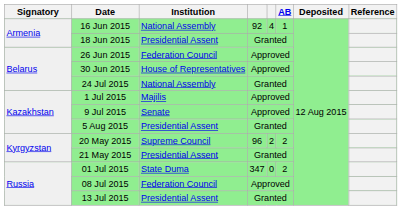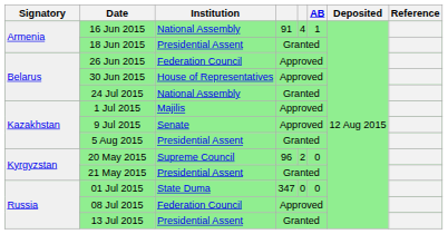 <table class="wikitable" style="font-size:90%">
 <tr>
 <th style="width:100px;">Signatory</th>
 <th style="width:100px">Date</th>
 <th>Institution</th>
 <th></th>
 <th></th>
 <th><a href='#'>AB</a></th>
 <th>Deposited</th>
 <th>Reference</th>
 </tr>
 <tr style="background:lightgreen;">
 <td rowspan="2" style="background:#F0F0F0"> <a href='#'>Armenia</a></td>
 <td style="text-align:center">16 Jun 2015</td>
 <td><a href='#'>National Assembly</a></td>
-<td style="text-align:center">92</td>
+<td style="text-align:center">91</td>
 <td style="text-align:center">4</td>
 <td style="text-align:center">1</td>
 <td rowspan="13" style="text-align:center">12 Aug 2015</td>
 <th></th>
 </tr>
 <tr style="background:lightgreen;">
 <td style="text-align:center">18 Jun 2015</td>
 <td><a href='#'>Presidential Assent</a></td>
 <td colspan="3" style="text-align:center">Granted</td>
 <th></th>
 </tr>
 <tr style="background:lightgreen;">
 <td rowspan="3" style="background:#F0F0F0"> <a href='#'>Belarus</a></td>
 <td style="text-align:center">26 Jun 2015</td>
 <td><a href='#'>Federation Council</a></td>
 <td colspan="3" style="text-align:center">Approved</td>
 <th></th>
 </tr>
 <tr style="background:lightgreen;">
 <td style="text-align:center">30 Jun 2015</td>
 <td><a href='#'>House of Representatives</a></td>
 <td colspan="3" style="text-align:center">Approved</td>
 <th></th>
 </tr>
 <tr style="background:lightgreen;">
 <td style="text-align:center">24 Jul 2015</td>
 <td><a href='#'>National Assembly</a></td>
 <td style="text-align:center" colspan="3">Granted</td>
 <th></th>
 </tr>
 <tr style="background:lightgreen;">
 <td rowspan="3" style="background:#F0F0F0"> <a href='#'>Kazakhstan</a></td>
 <td style="text-align:center">1 Jul 2015</td>
 <td><a href='#'>Majilis</a></td>
 <td colspan="3" style="text-align:center">Approved</td>
 <th></th>
 </tr>
 <tr style="background:lightgreen;">
 <td style="text-align:center">9 Jul 2015</td>
 <td><a href='#'>Senate</a></td>
 <td colspan="3" style="text-align:center">Approved</td>
 <th></th>
 </tr>
 <tr style="background:lightgreen;">
 <td style="text-align:center">5 Aug 2015</td>
 <td><a href='#'>Presidential Assent</a></td>
 <td style="text-align:center" colspan="3">Granted</td>
 <th></th>
 </tr>
 <tr style="background:lightgreen;">
 <td rowspan="2" style="background:#F0F0F0"> <a href='#'>Kyrgyzstan</a></td>
 <td style="text-align:center">20 May 2015</td>
 <td><a href='#'>Supreme Council</a></td>
 <td style="text-align:center">96</td>
 <td style="text-align:center">2</td>
-<td style="text-align:center">2</td>
+<td style="text-align:center">0</td>
 <th></th>
 </tr>
 <tr style="background:lightgreen;">
 <td style="text-align:center">21 May 2015</td>
 <td><a href='#'>Presidential Assent</a></td>
 <td style="text-align:center" colspan="3">Granted</td>
 <th></th>
 </tr>
 <tr style="background:lightgreen;">
 <td rowspan="3" style="background:#F0F0F0"> <a href='#'>Russia</a></td>
 <td style="text-align:center">01 Jul 2015</td>
 <td><a href='#'>State Duma</a></td>
 <td style="text-align:center">347</td>
 <td style="text-align:center">0</td>
-<td style="text-align:center">2</td>
+<td style="text-align:center">0</td>
 <th></th>
 </tr>
 <tr style="background:lightgreen;">
 <td style="text-align:center">08 Jul 2015</td>
 <td><a href='#'>Federation Council</a></td>
 <td colspan="3" style="text-align:center">Approved</td>
 <th></th>
 </tr>
 <tr style="background:lightgreen;">
 <td style="text-align:center">13 Jul 2015</td>
 <td><a href='#'>Presidential Assent</a></td>
 <td style="text-align:center" colspan="3">Granted</td>
 <th></th>
 </tr>
 </table>
